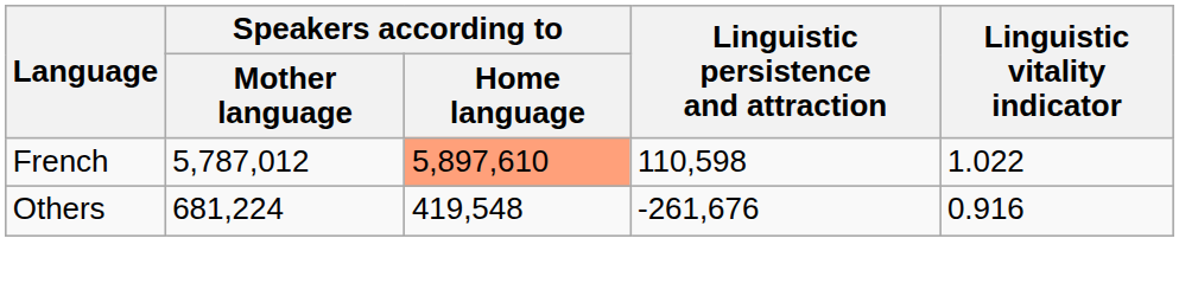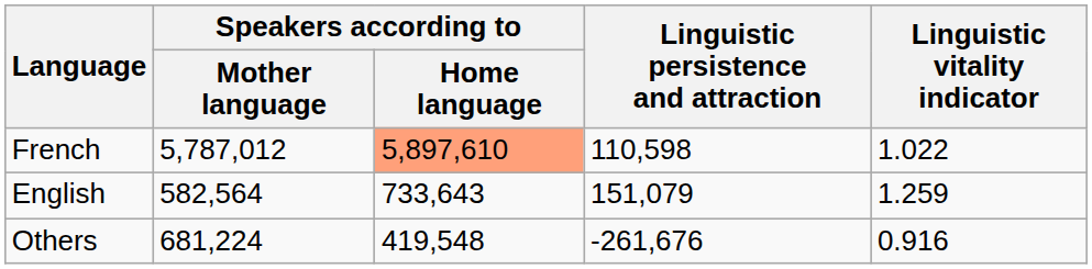 <table class="wikitable">
 <tr>
 <th rowspan=2>Language</th>
 <th colspan=2>Speakers according to</th>
 <th rowspan=2>Linguistic persistence<br>and attraction</th>
 <th rowspan=2>Linguistic<br>vitality indicator</th>
 </tr>
 <tr>
 <th>Mother language</th>
 <th>Home language</th>
 </tr>
 <tr>
 <td>French</td>
 <td>5,787,012</td>
 <td style="background: lightsalmon;">5,897,610</td>
 <td>110,598</td>
 <td>1.022</td>
 </tr>
 <tr>
+<td>English</td>
+<td>582,564</td>
+<td>733,643</td>
+<td>151,079</td>
+<td>1.259</td>
+</tr>
+<tr>
 <td>Others</td>
 <td>681,224</td>
 <td>419,548</td>
 <td>-261,676</td>
 <td>0.916</td>
 </tr>
 </table>
